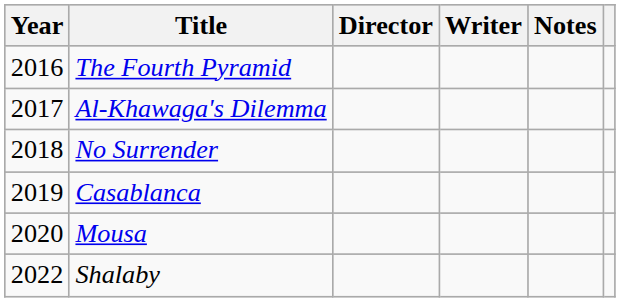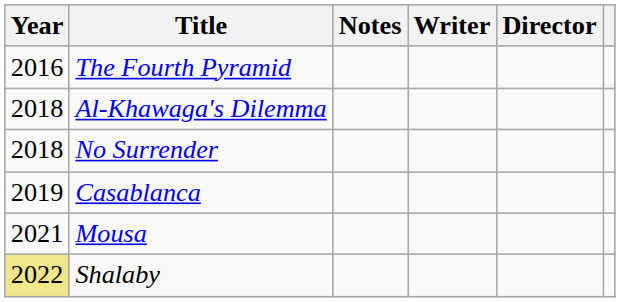 <table class = "wikitable">
 <tr>
 <th>Year</th>
 <th>Title</th>
+<th>Notes</th>
+<th>Writer</th>
 <th>Director</th>
-<th>Writer</th>
-<th>Notes</th>
 <th></th>
 </tr>
 <tr>
 <td>2016</td>
 <td><em><a href='#'>The Fourth Pyramid</a></em></td>
 <td></td>
 <td></td>
 <td></td>
 <td></td>
 </tr>
 <tr>
-<td>2017</td>
+<td>2018</td>
 <td><em><a href='#'>Al-Khawaga's Dilemma</a></em></td>
 <td></td>
 <td></td>
 <td></td>
 <td></td>
 </tr>
 <tr>
 <td>2018</td>
 <td><em><a href='#'>No Surrender</a></em></td>
 <td></td>
 <td></td>
 <td></td>
 <td></td>
 </tr>
 <tr>
 <td>2019</td>
 <td><em><a href='#'>Casablanca</a></em></td>
 <td></td>
 <td></td>
 <td></td>
 <td style="text-align:center;"></td>
 </tr>
 <tr>
-<td>2020</td>
+<td>2021</td>
 <td><em><a href='#'>Mousa</a></em></td>
 <td></td>
 <td></td>
 <td></td>
 <td style="text-align:center;"></td>
 </tr>
 <tr>
-<td>2022</td>
+<td style="background: khaki;">2022</td>
 <td><em>Shalaby</em></td>
 <td></td>
 <td></td>
 <td></td>
 <td style="text-align:center;"></td>
 </tr>
 </table>
